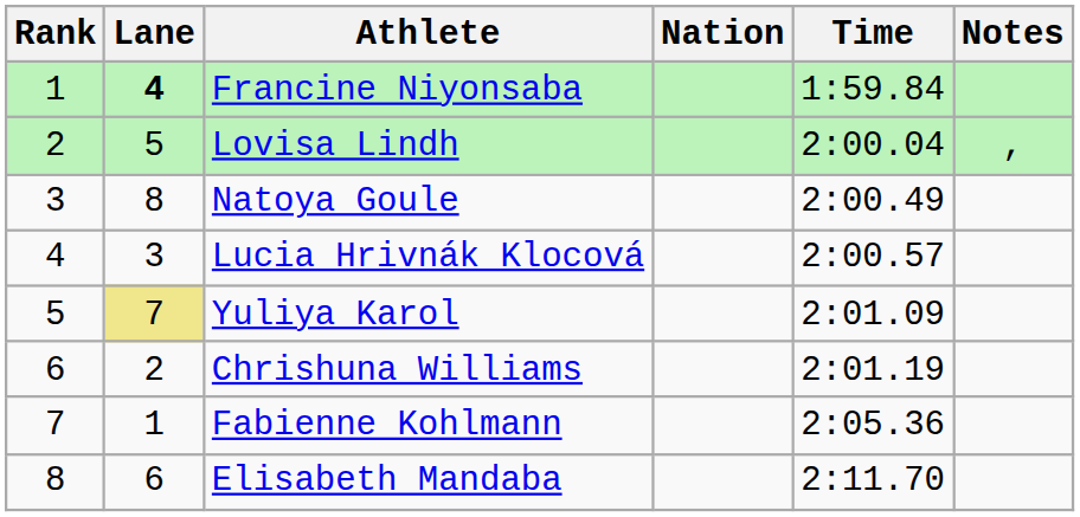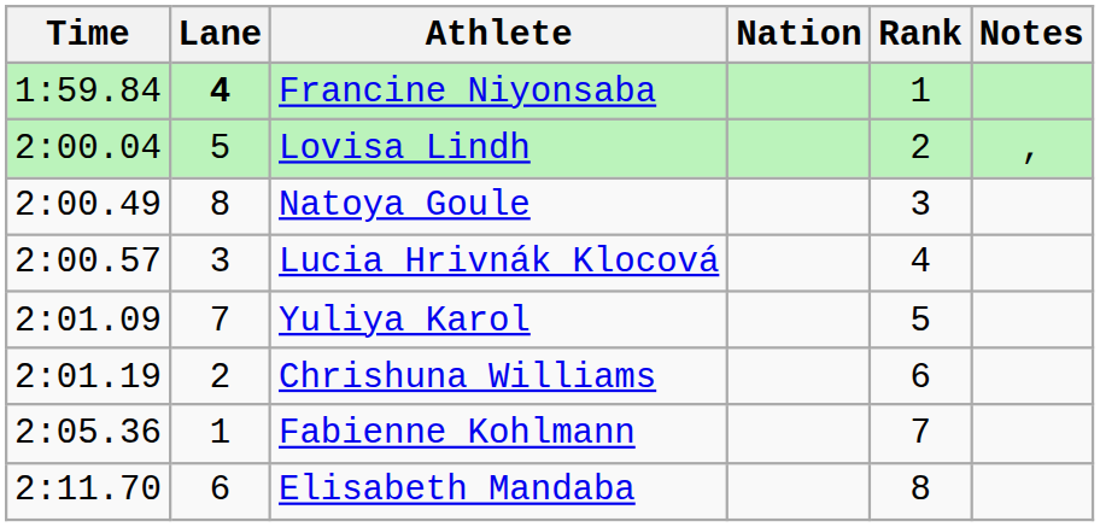 <table class="wikitable sortable" style="text-align:center">
 <tr>
-<th>Rank</th>
+<th>Time</th>
 <th>Lane</th>
 <th>Athlete</th>
 <th>Nation</th>
-<th>Time</th>
+<th>Rank</th>
 <th>Notes</th>
 </tr>
 <tr bgcolor=#bbf3bb>
-<td>1</td>
+<td>1:59.84</td>
 <td><strong>4</strong></td>
 <td align=left><a href='#'>Francine Niyonsaba</a></td>
 <td align=left></td>
-<td>1:59.84</td>
+<td>1</td>
 <td></td>
 </tr>
 <tr bgcolor=#bbf3bb>
-<td>2</td>
+<td>2:00.04</td>
 <td>5</td>
 <td align=left><a href='#'>Lovisa Lindh</a></td>
 <td align=left></td>
-<td>2:00.04</td>
+<td>2</td>
 <td>, </td>
 </tr>
 <tr>
-<td>3</td>
+<td>2:00.49</td>
 <td>8</td>
 <td align=left><a href='#'>Natoya Goule</a></td>
 <td align=left></td>
-<td>2:00.49</td>
+<td>3</td>
 <td></td>
 </tr>
 <tr>
-<td>4</td>
+<td>2:00.57</td>
 <td>3</td>
 <td align=left><a href='#'>Lucia Hrivnák Klocová</a></td>
 <td align=left></td>
-<td>2:00.57</td>
+<td>4</td>
 <td></td>
 </tr>
 <tr>
-<td>5</td>
-<td style="background: khaki;">7</td>
+<td>2:01.09</td>
+<td>7</td>
 <td align=left><a href='#'>Yuliya Karol</a></td>
 <td align=left></td>
-<td>2:01.09</td>
+<td>5</td>
 <td></td>
 </tr>
 <tr>
-<td>6</td>
+<td>2:01.19</td>
 <td>2</td>
 <td align=left><a href='#'>Chrishuna Williams</a></td>
 <td align=left></td>
-<td>2:01.19</td>
+<td>6</td>
 <td></td>
 </tr>
 <tr>
-<td>7</td>
+<td>2:05.36</td>
 <td>1</td>
 <td align=left><a href='#'>Fabienne Kohlmann</a></td>
 <td align=left></td>
-<td>2:05.36</td>
+<td>7</td>
 <td></td>
 </tr>
 <tr>
-<td>8</td>
+<td>2:11.70</td>
 <td>6</td>
 <td align=left><a href='#'>Elisabeth Mandaba</a></td>
 <td align=left></td>
-<td>2:11.70</td>
+<td>8</td>
 <td></td>
 </tr>
 </table>
